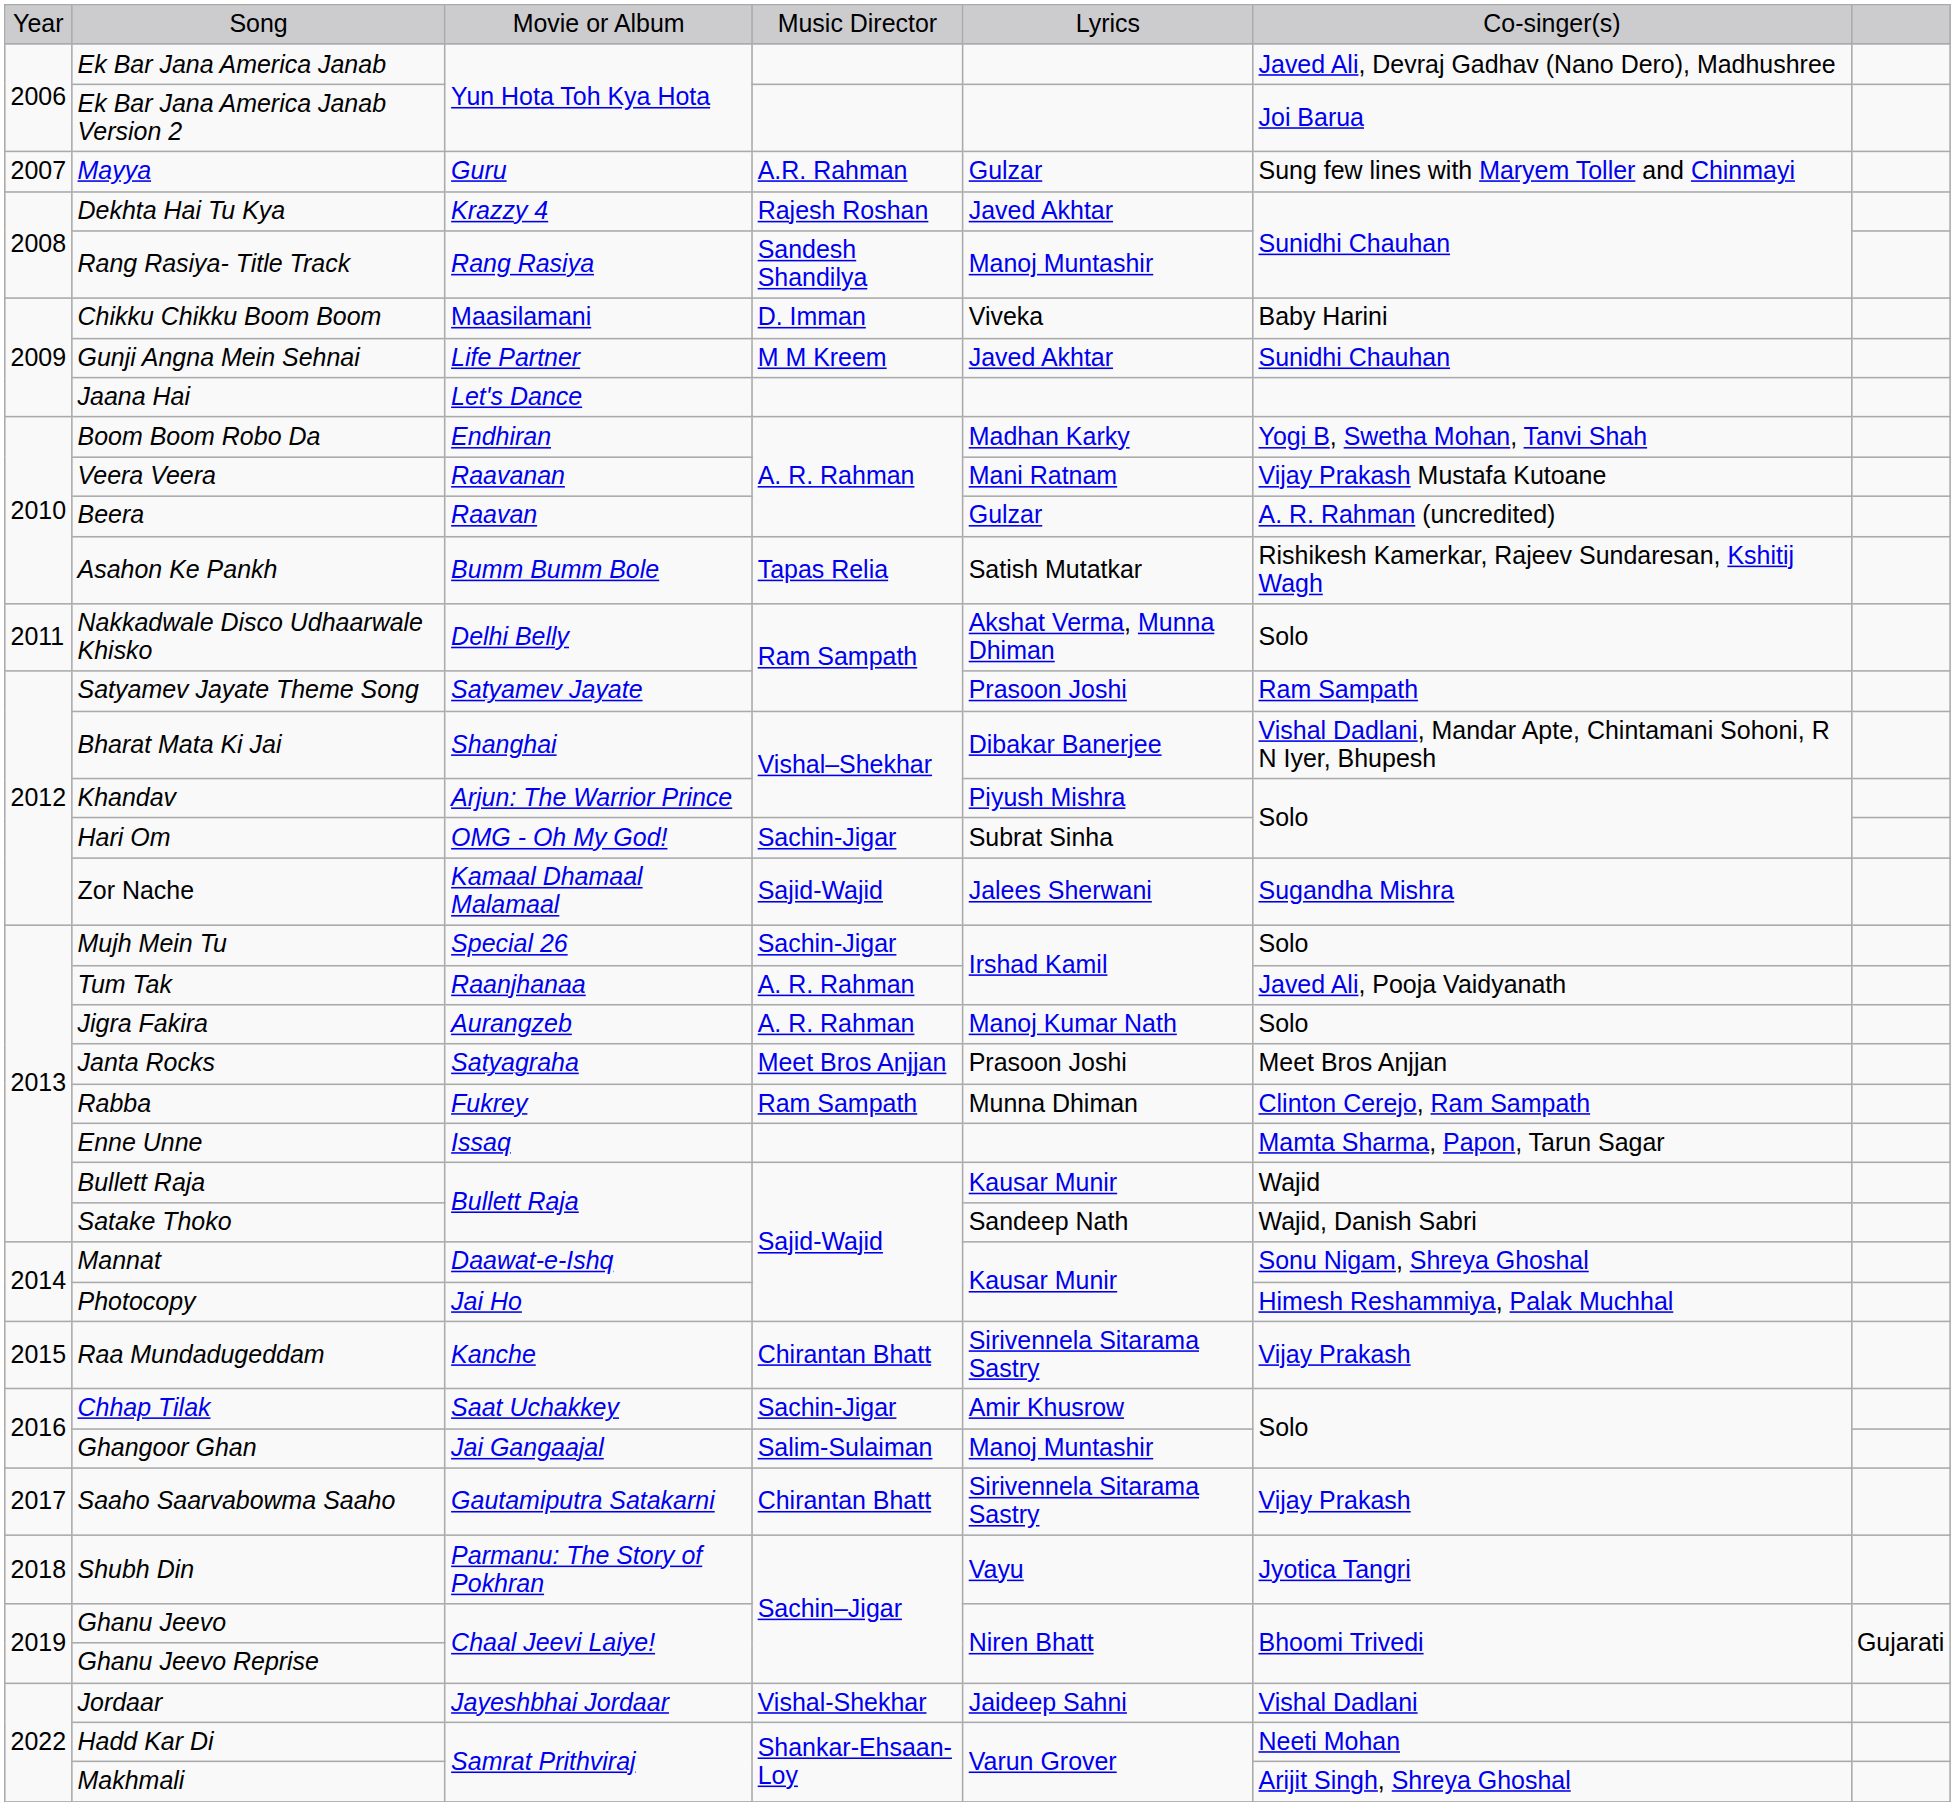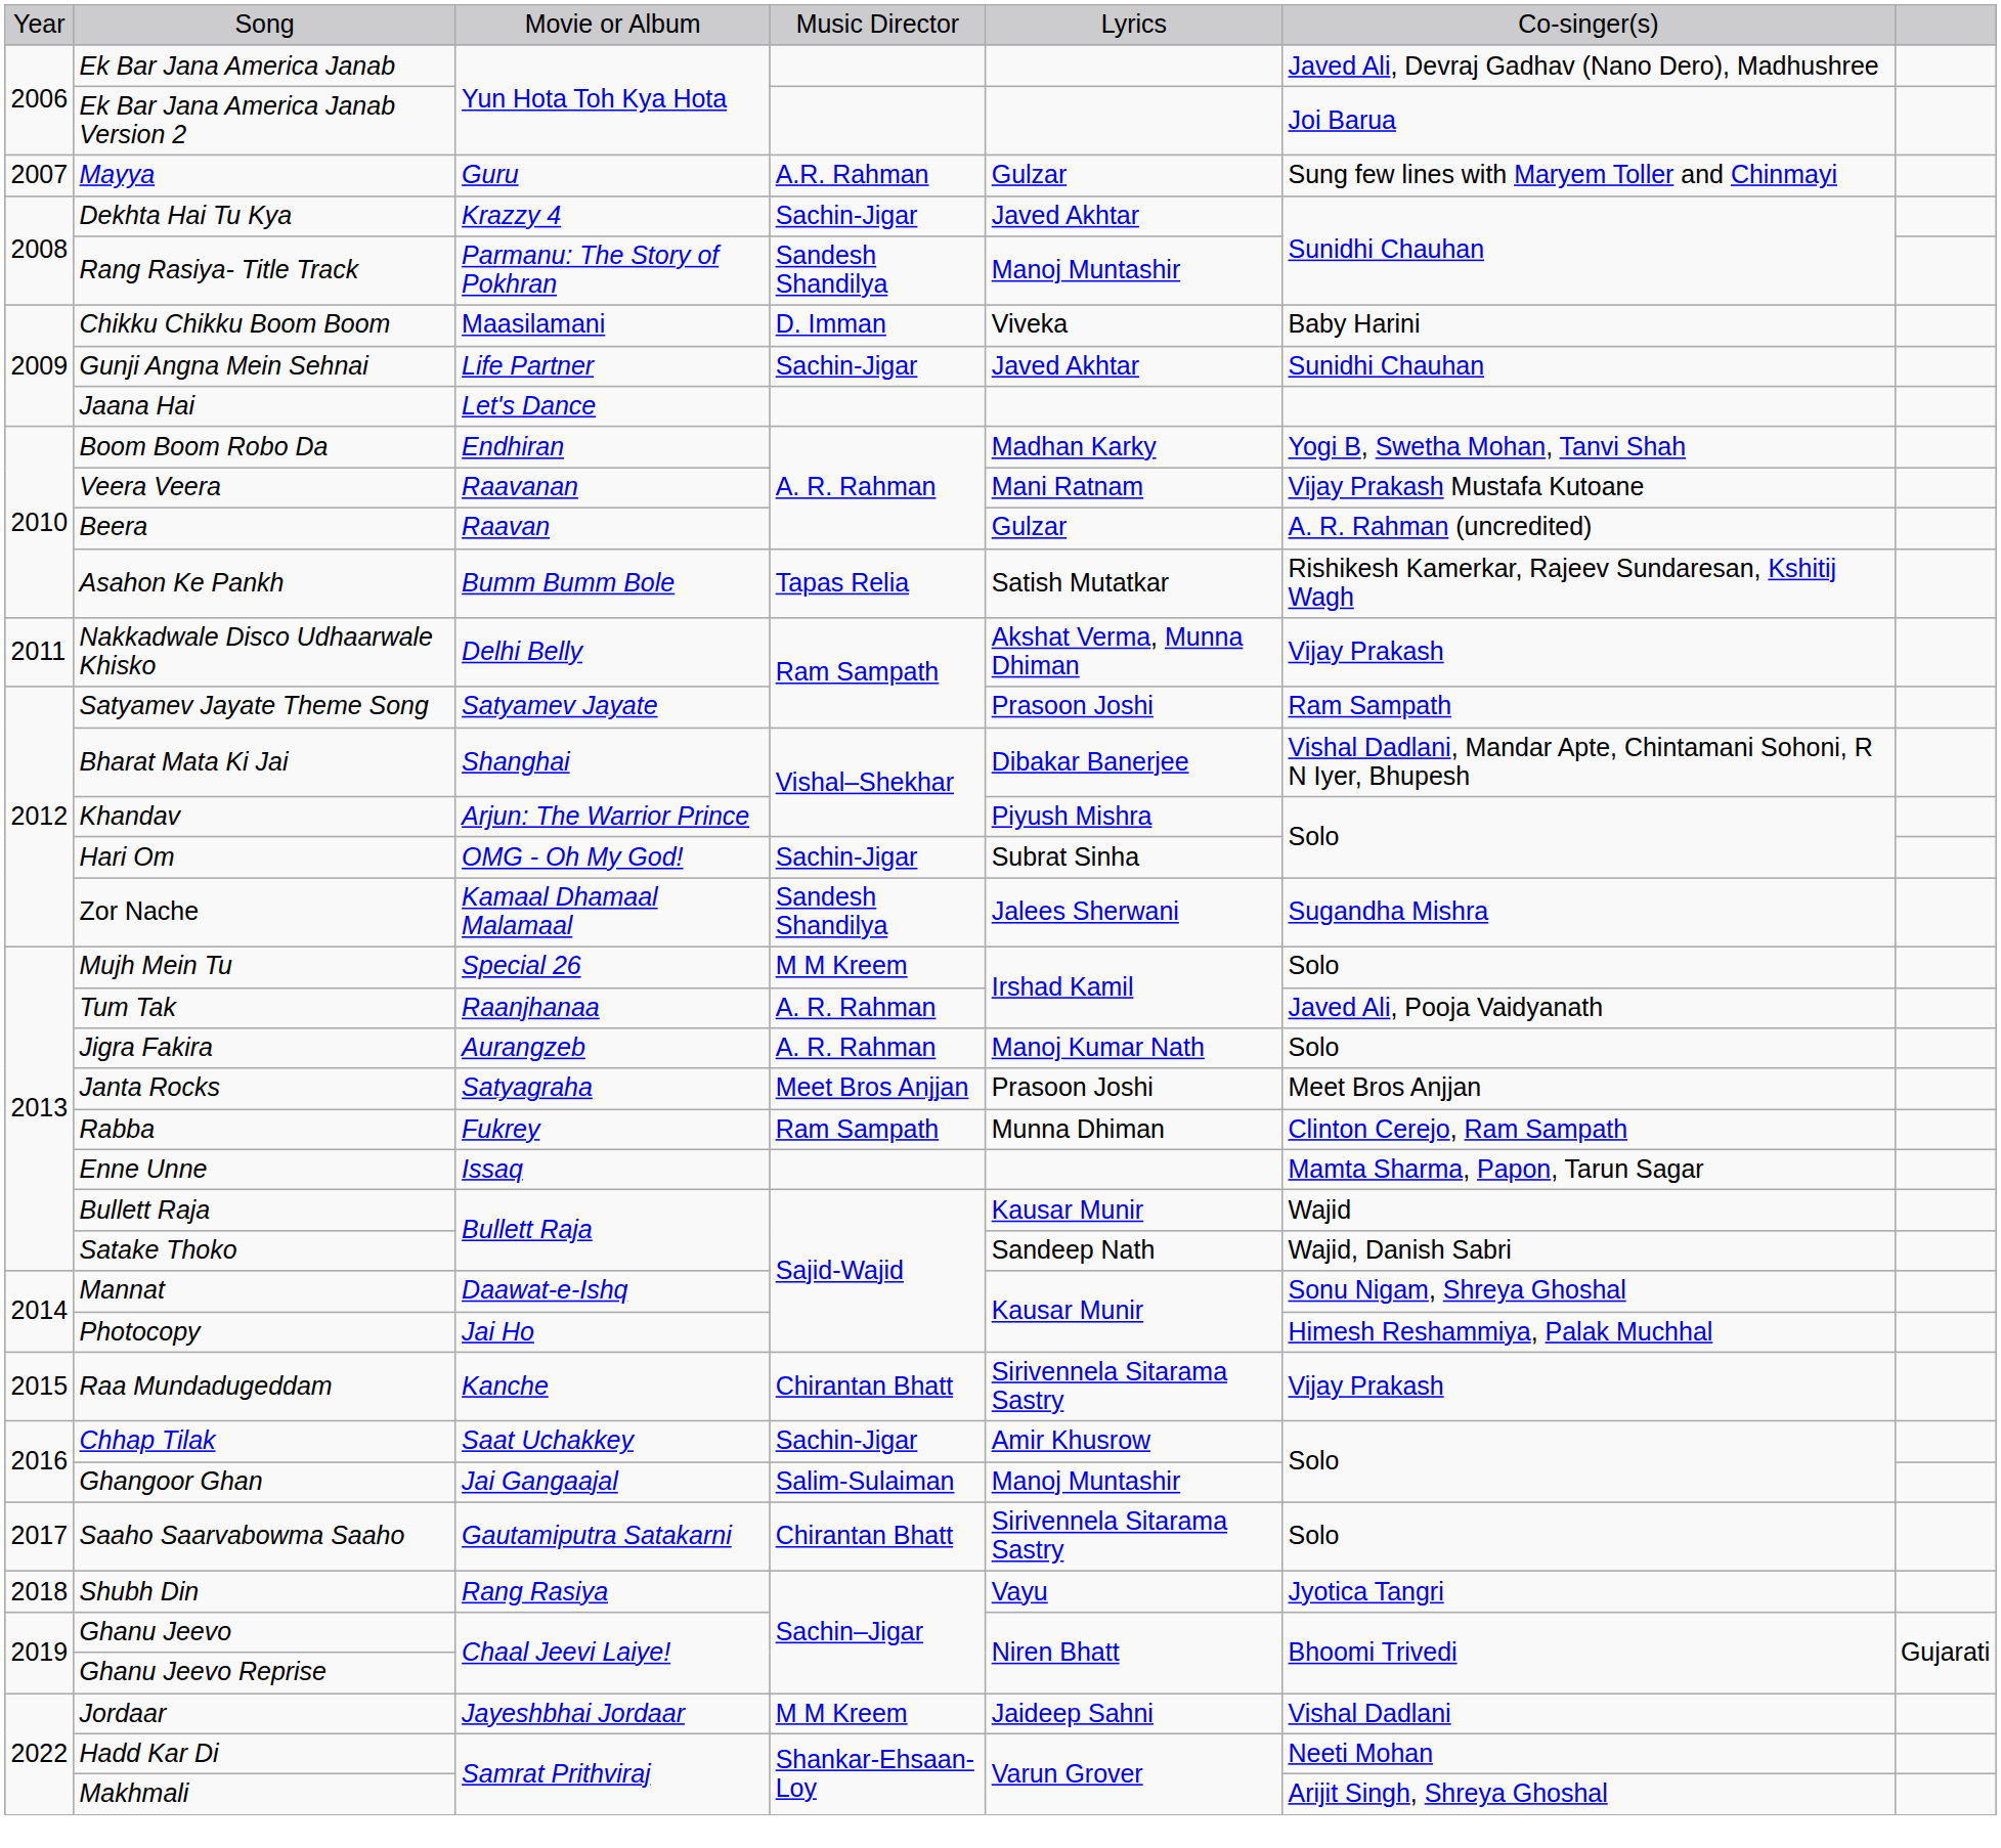 <table class="wikitable">
 <tr style="background:#cccccf; text-align:center;">
 <td>Year</td>
 <td>Song</td>
 <td>Movie or Album</td>
 <td>Music Director</td>
 <td>Lyrics</td>
 <td>Co-singer(s)</td>
 <td></td>
 </tr>
 <tr>
 <td rowspan=2>2006</td>
 <td><em>Ek Bar Jana America Janab</em></td>
 <td rowspan=2><a href='#'>Yun Hota Toh Kya Hota</a></td>
 <td></td>
 <td></td>
 <td><a href='#'>Javed Ali</a>, Devraj Gadhav (Nano Dero), Madhushree</td>
 <td></td>
 </tr>
 <tr>
 <td><em>Ek Bar Jana America Janab Version 2</em></td>
 <td></td>
 <td></td>
 <td><a href='#'>Joi Barua</a></td>
 <td></td>
 </tr>
 <tr>
 <td>2007</td>
 <td><em><a href='#'>Mayya</a></em></td>
 <td><em><a href='#'>Guru</a></em></td>
 <td><a href='#'>A.R. Rahman</a></td>
 <td><a href='#'>Gulzar</a></td>
 <td>Sung few lines with <a href='#'>Maryem Toller</a> and <a href='#'>Chinmayi</a></td>
 <td></td>
 </tr>
 <tr>
 <td rowspan=2>2008</td>
 <td><em>Dekhta Hai Tu Kya</em></td>
 <td><em><a href='#'>Krazzy 4</a></em></td>
-<td><a href='#'>Rajesh Roshan</a></td>
+<td><a href='#'>Sachin-Jigar</a></td>
 <td><a href='#'>Javed Akhtar</a></td>
 <td rowspan=2><a href='#'>Sunidhi Chauhan</a></td>
 <td></td>
 </tr>
 <tr>
 <td><em>Rang Rasiya- Title Track</em></td>
-<td><em><a href='#'>Rang Rasiya</a></em></td>
+<td><em><a href='#'>Parmanu: The Story of Pokhran</a></em></td>
 <td><a href='#'>Sandesh Shandilya</a></td>
 <td><a href='#'>Manoj Muntashir</a></td>
 <td></td>
 </tr>
 <tr>
 <td rowspan=3>2009</td>
 <td><em>Chikku Chikku Boom Boom</em></td>
 <td><a href='#'>Maasilamani</a></td>
 <td><a href='#'>D. Imman</a></td>
 <td>Viveka</td>
 <td>Baby Harini</td>
 <td></td>
 </tr>
 <tr>
 <td><em>Gunji Angna Mein Sehnai</em></td>
 <td><em><a href='#'>Life Partner</a></em></td>
-<td><a href='#'>M M Kreem</a></td>
+<td><a href='#'>Sachin-Jigar</a></td>
 <td><a href='#'>Javed Akhtar</a></td>
 <td><a href='#'>Sunidhi Chauhan</a></td>
 <td></td>
 </tr>
 <tr>
 <td><em>Jaana Hai</em></td>
 <td><em><a href='#'>Let's Dance</a></em></td>
 <td></td>
 <td></td>
 <td></td>
 </tr>
 <tr>
 <td rowspan="4">2010</td>
 <td><em>Boom Boom Robo Da</em></td>
 <td><em><a href='#'>Endhiran</a></em></td>
 <td rowspan="3"><a href='#'>A.&nbsp;R. Rahman</a></td>
 <td><a href='#'>Madhan Karky</a></td>
 <td><a href='#'>Yogi B</a>, <a href='#'>Swetha Mohan</a>, <a href='#'>Tanvi Shah</a></td>
 <td></td>
 </tr>
 <tr>
 <td><em>Veera Veera</em></td>
 <td><em><a href='#'>Raavanan</a></em></td>
 <td><a href='#'>Mani Ratnam</a></td>
 <td><a href='#'>Vijay Prakash</a> Mustafa Kutoane</td>
 <td></td>
 </tr>
 <tr>
 <td><em>Beera</em></td>
 <td><em><a href='#'>Raavan</a></em></td>
 <td><a href='#'>Gulzar</a></td>
 <td><a href='#'>A.&nbsp;R. Rahman</a> (uncredited)</td>
 <td></td>
 </tr>
 <tr>
 <td><em>Asahon Ke Pankh</em></td>
 <td><em><a href='#'>Bumm Bumm Bole</a></em></td>
 <td><a href='#'>Tapas Relia</a></td>
 <td>Satish Mutatkar</td>
 <td>Rishikesh Kamerkar, Rajeev Sundaresan, <a href='#'>Kshitij Wagh</a></td>
 <td></td>
 </tr>
 <tr>
 <td>2011</td>
 <td><em>Nakkadwale Disco Udhaarwale Khisko</em></td>
 <td><em><a href='#'>Delhi Belly</a></em></td>
 <td rowspan=2><a href='#'>Ram Sampath</a></td>
 <td><a href='#'>Akshat Verma</a>, <a href='#'>Munna Dhiman</a></td>
-<td>Solo</td>
+<td><a href='#'>Vijay Prakash</a></td>
 <td></td>
 </tr>
 <tr>
 <td rowspan="5">2012</td>
 <td><em>Satyamev Jayate Theme Song</em></td>
 <td><em><a href='#'>Satyamev Jayate</a></em></td>
 <td><a href='#'>Prasoon Joshi</a></td>
 <td><a href='#'>Ram Sampath</a></td>
 <td></td>
 </tr>
 <tr>
 <td><em>Bharat Mata Ki Jai</em></td>
 <td><em><a href='#'>Shanghai</a></em></td>
 <td rowspan="2"><a href='#'>Vishal–Shekhar</a></td>
 <td><a href='#'>Dibakar Banerjee</a></td>
 <td><a href='#'>Vishal Dadlani</a>, Mandar Apte, Chintamani Sohoni, R N Iyer, Bhupesh</td>
 <td></td>
 </tr>
 <tr>
 <td><em>Khandav</em></td>
 <td><em><a href='#'>Arjun: The Warrior Prince</a></em></td>
 <td><a href='#'>Piyush Mishra</a></td>
 <td rowspan=2>Solo</td>
 <td></td>
 </tr>
 <tr>
 <td><em>Hari Om</em></td>
 <td><em><a href='#'>OMG - Oh My God!</a></em></td>
 <td><a href='#'>Sachin-Jigar</a></td>
 <td>Subrat Sinha</td>
 <td></td>
 </tr>
 <tr>
 <td>Zor Nache</td>
 <td><em><a href='#'>Kamaal Dhamaal Malamaal</a></em></td>
-<td><a href='#'>Sajid-Wajid</a></td>
+<td><a href='#'>Sandesh Shandilya</a></td>
 <td><a href='#'>Jalees Sherwani</a></td>
 <td><a href='#'>Sugandha Mishra</a></td>
 <td></td>
 </tr>
 <tr>
 <td rowspan="8">2013</td>
 <td><em>Mujh Mein Tu</em></td>
 <td><em><a href='#'>Special 26</a></em></td>
-<td><a href='#'>Sachin-Jigar</a></td>
+<td><a href='#'>M M Kreem</a></td>
 <td rowspan=2><a href='#'>Irshad Kamil</a></td>
 <td>Solo</td>
 <td></td>
 </tr>
 <tr>
 <td><em>Tum Tak</em></td>
 <td><em><a href='#'>Raanjhanaa</a></em></td>
 <td><a href='#'>A.&nbsp;R. Rahman</a></td>
 <td><a href='#'>Javed Ali</a>, Pooja Vaidyanath</td>
 <td></td>
 </tr>
 <tr>
 <td><em>Jigra Fakira</em></td>
 <td><em><a href='#'>Aurangzeb</a></em></td>
 <td><a href='#'>A.&nbsp;R. Rahman</a></td>
 <td><a href='#'>Manoj Kumar Nath</a></td>
 <td>Solo</td>
 <td></td>
 </tr>
 <tr>
 <td><em>Janta Rocks</em></td>
 <td><em><a href='#'>Satyagraha</a></em></td>
 <td><a href='#'>Meet Bros Anjjan</a></td>
 <td>Prasoon Joshi</td>
 <td>Meet Bros Anjjan</td>
 <td></td>
 </tr>
 <tr>
 <td><em>Rabba</em></td>
 <td><em><a href='#'>Fukrey</a></em></td>
 <td><a href='#'>Ram Sampath</a></td>
 <td>Munna Dhiman</td>
 <td><a href='#'>Clinton Cerejo</a>, <a href='#'>Ram Sampath</a></td>
 <td></td>
 </tr>
 <tr>
 <td><em>Enne Unne</em></td>
 <td><em><a href='#'>Issaq</a></em></td>
 <td></td>
 <td></td>
 <td><a href='#'>Mamta Sharma</a>, <a href='#'>Papon</a>, Tarun Sagar</td>
 <td></td>
 </tr>
 <tr>
 <td><em>Bullett Raja</em></td>
 <td rowspan=2><em><a href='#'>Bullett Raja</a></em></td>
 <td rowspan=4><a href='#'>Sajid-Wajid</a></td>
 <td><a href='#'>Kausar Munir</a></td>
 <td>Wajid</td>
 <td></td>
 </tr>
 <tr>
 <td><em>Satake Thoko</em></td>
 <td>Sandeep Nath</td>
 <td>Wajid, Danish Sabri</td>
 <td></td>
 </tr>
 <tr>
 <td rowspan=2>2014</td>
 <td><em>Mannat</em></td>
 <td><em><a href='#'>Daawat-e-Ishq</a></em></td>
 <td rowspan=2><a href='#'>Kausar Munir</a></td>
 <td><a href='#'>Sonu Nigam</a>, <a href='#'>Shreya Ghoshal</a></td>
 <td></td>
 </tr>
 <tr>
 <td><em>Photocopy</em></td>
 <td><em><a href='#'>Jai Ho</a></em></td>
 <td><a href='#'>Himesh Reshammiya</a>, <a href='#'>Palak Muchhal</a></td>
 <td></td>
 </tr>
 <tr>
 <td>2015</td>
 <td><em>Raa Mundadugeddam</em></td>
 <td><em><a href='#'>Kanche</a></em></td>
 <td><a href='#'>Chirantan Bhatt</a></td>
 <td><a href='#'>Sirivennela Sitarama Sastry</a></td>
 <td><a href='#'>Vijay Prakash</a></td>
 <td></td>
 </tr>
 <tr>
 <td rowspan=2>2016</td>
 <td><em><a href='#'>Chhap Tilak</a></em></td>
 <td><em><a href='#'>Saat Uchakkey</a></em></td>
 <td><a href='#'>Sachin-Jigar</a></td>
 <td><a href='#'>Amir Khusrow</a></td>
 <td rowspan=2>Solo</td>
 <td></td>
 </tr>
 <tr>
 <td><em>Ghangoor Ghan</em></td>
 <td><em><a href='#'>Jai Gangaajal</a></em></td>
 <td><a href='#'>Salim-Sulaiman</a></td>
 <td><a href='#'>Manoj Muntashir</a></td>
 <td></td>
 </tr>
 <tr>
 <td>2017</td>
 <td><em>Saaho Saarvabowma Saaho</em></td>
 <td><em><a href='#'>Gautamiputra Satakarni</a></em></td>
 <td><a href='#'>Chirantan Bhatt</a></td>
 <td><a href='#'>Sirivennela Sitarama Sastry</a></td>
-<td><a href='#'>Vijay Prakash</a></td>
+<td>Solo</td>
 <td></td>
 </tr>
 <tr>
 <td>2018</td>
 <td><em>Shubh Din</em></td>
-<td><em><a href='#'>Parmanu: The Story of Pokhran</a></em></td>
+<td><em><a href='#'>Rang Rasiya</a></em></td>
 <td rowspan=3><a href='#'>Sachin–Jigar</a></td>
 <td><a href='#'>Vayu</a></td>
 <td><a href='#'>Jyotica Tangri</a></td>
 <td></td>
 </tr>
 <tr>
 <td rowspan="2">2019</td>
 <td><em>Ghanu Jeevo</em></td>
 <td rowspan="2"><em><a href='#'>Chaal Jeevi Laiye!</a></em></td>
 <td rowspan="2"><a href='#'>Niren Bhatt</a></td>
 <td rowspan="2"><a href='#'>Bhoomi Trivedi</a></td>
 <td rowspan="2">Gujarati</td>
 </tr>
 <tr>
 <td><em>Ghanu Jeevo Reprise</em></td>
 </tr>
 <tr>
 <td rowspan=3>2022</td>
 <td><em>Jordaar</em></td>
 <td><em><a href='#'>Jayeshbhai Jordaar</a></em></td>
-<td><a href='#'>Vishal-Shekhar</a></td>
+<td><a href='#'>M M Kreem</a></td>
 <td><a href='#'>Jaideep Sahni</a></td>
 <td><a href='#'>Vishal Dadlani</a></td>
 <td></td>
 </tr>
 <tr>
 <td><em>Hadd Kar Di</em></td>
 <td rowspan=2><em><a href='#'>Samrat Prithviraj</a></em></td>
 <td rowspan=2><a href='#'>Shankar-Ehsaan-Loy</a></td>
 <td rowspan=2><a href='#'>Varun Grover</a></td>
 <td><a href='#'>Neeti Mohan</a></td>
 <td></td>
 </tr>
 <tr>
 <td><em>Makhmali</em></td>
 <td><a href='#'>Arijit Singh</a>, <a href='#'>Shreya Ghoshal</a></td>
 <td></td>
 </tr>
 </table>
